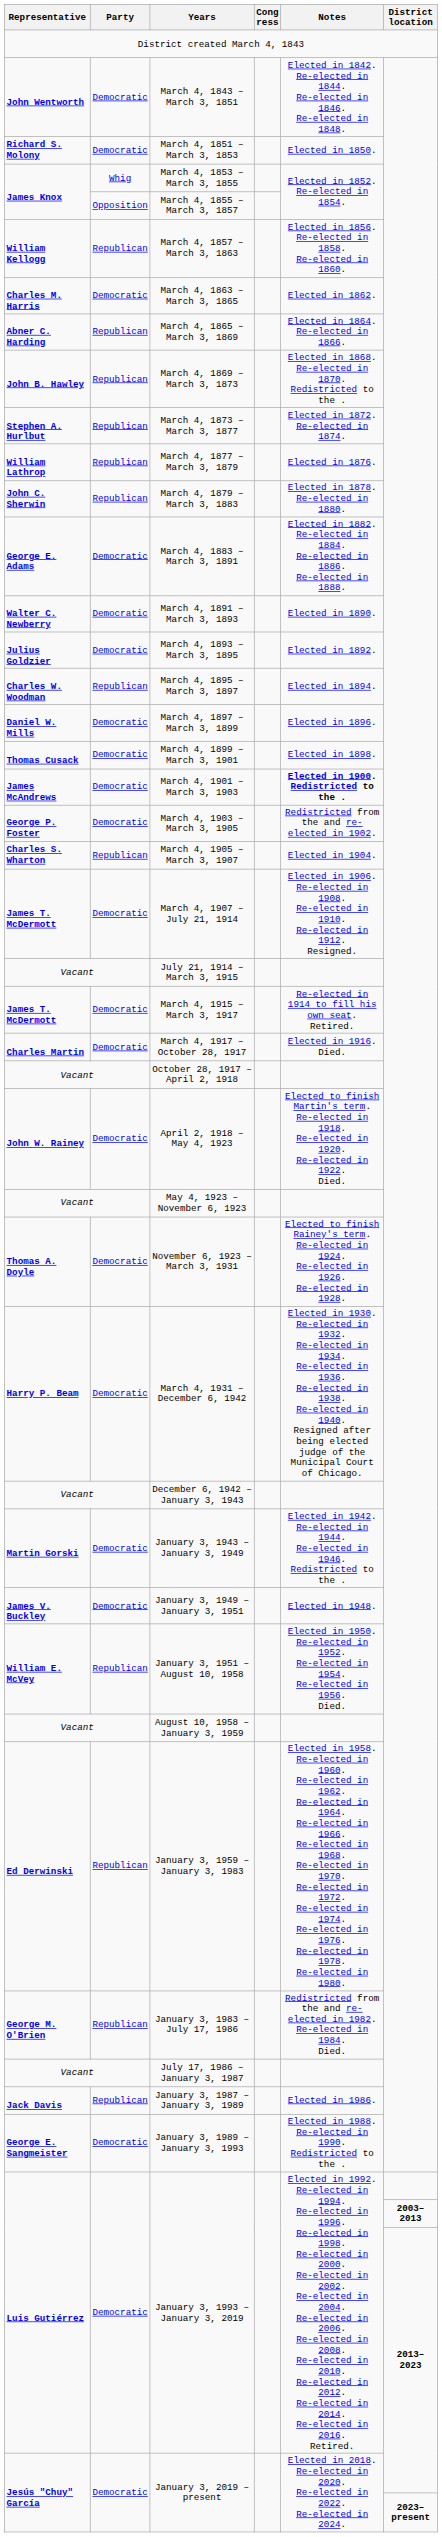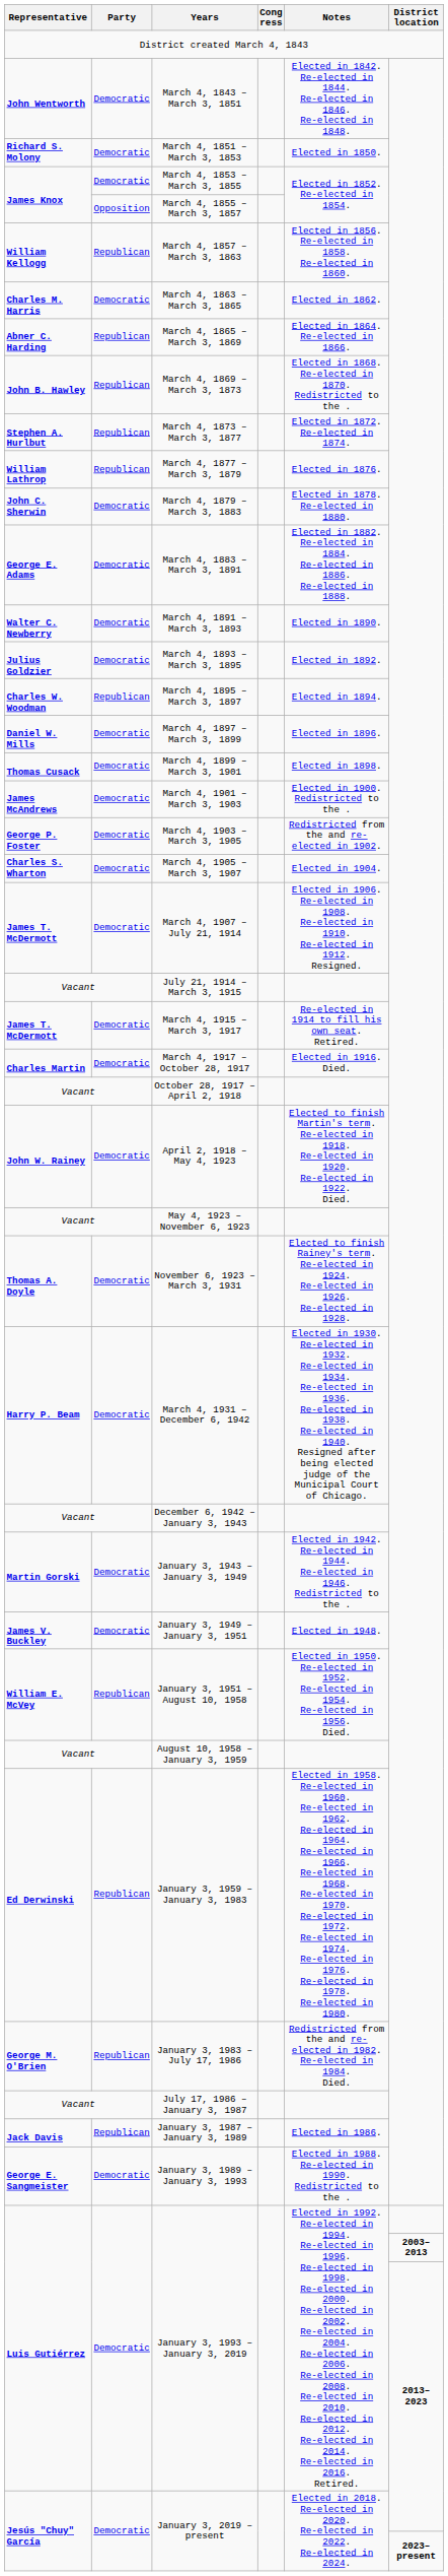 <table class=wikitable style="text-align:center">
 <tr>
 <th>Representative</th>
 <th>Party</th>
 <th>Years</th>
 <th>Cong<br>ress</th>
 <th>Notes</th>
 <th>District location</th>
 </tr>
 <tr style="height:3em">
 <td colspan=6>District created March 4, 1843</td>
 </tr>
 <tr style="height:3em">
 <td align=left><br><strong><a href='#'>John Wentworth</a></strong><br></td>
 <td><a href='#'>Democratic</a></td>
 <td nowrap>March 4, 1843 –<br>March 3, 1851</td>
 <td></td>
 <td><a href='#'>Elected in 1842</a>.<br><a href='#'>Re-elected in 1844</a>.<br><a href='#'>Re-elected in 1846</a>.<br><a href='#'>Re-elected in 1848</a>.<br></td>
 </tr>
 <tr style="height:3em">
 <td align=left><strong><a href='#'>Richard S. Molony</a></strong><br></td>
 <td><a href='#'>Democratic</a></td>
 <td nowrap>March 4, 1851 –<br>March 3, 1853</td>
 <td></td>
 <td><a href='#'>Elected in 1850</a>.<br></td>
 </tr>
 <tr style="height:3em">
 <td align=left rowspan=2><br><strong><a href='#'>James Knox</a></strong><br></td>
-<td><a href='#'>Whig</a></td>
+<td><a href='#'>Democratic</a></td>
 <td nowrap>March 4, 1853 –<br>March 3, 1855</td>
 <td></td>
 <td rowspan=2><a href='#'>Elected in 1852</a>.<br><a href='#'>Re-elected in 1854</a>.<br></td>
 </tr>
 <tr style="height:3em">
 <td><a href='#'>Opposition</a></td>
 <td nowrap>March 4, 1855 –<br>March 3, 1857</td>
 <td></td>
 </tr>
 <tr style="height:3em">
 <td align=left><br><strong><a href='#'>William Kellogg</a></strong><br></td>
 <td><a href='#'>Republican</a></td>
 <td nowrap>March 4, 1857 –<br>March 3, 1863</td>
 <td></td>
 <td><a href='#'>Elected in 1856</a>.<br><a href='#'>Re-elected in 1858</a>.<br><a href='#'>Re-elected in 1860</a>.<br></td>
 </tr>
 <tr style="height:3em">
 <td align=left><br><strong><a href='#'>Charles M. Harris</a></strong><br></td>
 <td><a href='#'>Democratic</a></td>
 <td nowrap>March 4, 1863 –<br>March 3, 1865</td>
 <td></td>
 <td><a href='#'>Elected in 1862</a>.<br></td>
 </tr>
 <tr style="height:3em">
 <td align=left><br><strong><a href='#'>Abner C. Harding</a></strong><br></td>
 <td><a href='#'>Republican</a></td>
 <td nowrap>March 4, 1865 –<br>March 3, 1869</td>
 <td></td>
 <td><a href='#'>Elected in 1864</a>.<br><a href='#'>Re-elected in 1866</a>.<br></td>
 </tr>
 <tr style="height:3em">
 <td align=left><br><strong><a href='#'>John B. Hawley</a></strong><br></td>
 <td><a href='#'>Republican</a></td>
 <td nowrap>March 4, 1869 –<br>March 3, 1873</td>
 <td></td>
 <td><a href='#'>Elected in 1868</a>.<br><a href='#'>Re-elected in 1870</a>.<br><a href='#'>Redistricted</a> to the .</td>
 </tr>
 <tr style="height:3em">
 <td align=left><br><strong><a href='#'>Stephen A. Hurlbut</a></strong><br></td>
 <td><a href='#'>Republican</a></td>
 <td nowrap>March 4, 1873 –<br>March 3, 1877</td>
 <td></td>
 <td><a href='#'>Elected in 1872</a>.<br><a href='#'>Re-elected in 1874</a>.<br></td>
 </tr>
 <tr style="height:3em">
 <td align=left><br><strong><a href='#'>William Lathrop</a></strong><br></td>
 <td><a href='#'>Republican</a></td>
 <td nowrap>March 4, 1877 –<br>March 3, 1879</td>
 <td></td>
 <td><a href='#'>Elected in 1876</a>.<br></td>
 </tr>
 <tr style="height:3em">
 <td align=left><strong><a href='#'>John C. Sherwin</a></strong><br></td>
-<td><a href='#'>Republican</a></td>
+<td><a href='#'>Democratic</a></td>
 <td nowrap>March 4, 1879 –<br>March 3, 1883</td>
 <td></td>
 <td><a href='#'>Elected in 1878</a>.<br><a href='#'>Re-elected in 1880</a>.<br></td>
 </tr>
 <tr style="height:3em">
 <td align=left><br><strong><a href='#'>George E. Adams</a></strong><br></td>
 <td><a href='#'>Democratic</a></td>
 <td nowrap>March 4, 1883 –<br>March 3, 1891</td>
 <td></td>
 <td><a href='#'>Elected in 1882</a>.<br><a href='#'>Re-elected in 1884</a>.<br><a href='#'>Re-elected in 1886</a>.<br><a href='#'>Re-elected in 1888</a>.<br></td>
 </tr>
 <tr style="height:3em">
 <td align=left><br><strong><a href='#'>Walter C. Newberry</a></strong><br></td>
 <td><a href='#'>Democratic</a></td>
 <td nowrap>March 4, 1891 –<br>March 3, 1893</td>
 <td></td>
 <td><a href='#'>Elected in 1890</a>.<br></td>
 </tr>
 <tr style="height:3em">
 <td align=left><br><strong><a href='#'>Julius Goldzier</a></strong><br></td>
 <td><a href='#'>Democratic</a></td>
 <td nowrap>March 4, 1893 –<br>March 3, 1895</td>
 <td></td>
 <td><a href='#'>Elected in 1892</a>.<br></td>
 </tr>
 <tr style="height:3em">
 <td align=left><br><strong><a href='#'>Charles W. Woodman</a></strong><br></td>
 <td><a href='#'>Republican</a></td>
 <td nowrap>March 4, 1895 –<br>March 3, 1897</td>
 <td></td>
 <td><a href='#'>Elected in 1894</a>.<br></td>
 </tr>
 <tr style="height:3em">
 <td align=left><br><strong><a href='#'>Daniel W. Mills</a></strong><br></td>
 <td><a href='#'>Democratic</a></td>
 <td nowrap>March 4, 1897 –<br>March 3, 1899</td>
 <td></td>
 <td><a href='#'>Elected in 1896</a>.<br></td>
 </tr>
 <tr style="height:3em">
 <td align=left><br><strong><a href='#'>Thomas Cusack</a></strong><br></td>
 <td><a href='#'>Democratic</a></td>
 <td nowrap>March 4, 1899 –<br>March 3, 1901</td>
 <td></td>
 <td><a href='#'>Elected in 1898</a>.<br></td>
 </tr>
 <tr style="height:3em">
 <td align=left><br><strong><a href='#'>James McAndrews</a></strong><br></td>
 <td><a href='#'>Democratic</a></td>
 <td nowrap>March 4, 1901 –<br>March 3, 1903</td>
 <td></td>
-<td><strong><a href='#'>Elected in 1900</a>.<br><a href='#'>Redistricted</a> to the .</strong></td>
+<td><a href='#'>Elected in 1900</a>.<br><a href='#'>Redistricted</a> to the .</td>
 </tr>
 <tr style="height:3em">
 <td align=left><br><strong><a href='#'>George P. Foster</a></strong><br></td>
 <td><a href='#'>Democratic</a></td>
 <td nowrap>March 4, 1903 –<br>March 3, 1905</td>
 <td></td>
 <td><a href='#'>Redistricted</a> from the  and <a href='#'>re-elected in 1902</a>.<br></td>
 </tr>
 <tr style="height:3em">
 <td align=left><strong><a href='#'>Charles S. Wharton</a></strong><br></td>
-<td><a href='#'>Republican</a></td>
+<td><a href='#'>Democratic</a></td>
 <td nowrap>March 4, 1905 –<br>March 3, 1907</td>
 <td></td>
 <td><a href='#'>Elected in 1904</a>.<br></td>
 </tr>
 <tr style="height:3em">
 <td align=left><br><strong><a href='#'>James T. McDermott</a></strong><br></td>
 <td><a href='#'>Democratic</a></td>
 <td nowrap>March 4, 1907 –<br>July 21, 1914</td>
 <td></td>
 <td><a href='#'>Elected in 1906</a>.<br><a href='#'>Re-elected in 1908</a>.<br><a href='#'>Re-elected in 1910</a>.<br><a href='#'>Re-elected in 1912</a>.<br>Resigned.</td>
 </tr>
 <tr style="height:3em">
 <td colspan=2><em>Vacant</em></td>
 <td nowrap>July 21, 1914 –<br>March 3, 1915</td>
 <td></td>
 <td></td>
 </tr>
 <tr style="height:3em">
 <td align=left><br><strong><a href='#'>James T. McDermott</a></strong><br></td>
 <td><a href='#'>Democratic</a></td>
 <td nowrap>March 4, 1915 –<br>March 3, 1917</td>
 <td></td>
 <td><a href='#'>Re-elected in 1914 to fill his own seat</a>.<br>Retired.</td>
 </tr>
 <tr style="height:3em">
 <td align=left><br><strong><a href='#'>Charles Martin</a></strong><br></td>
 <td><a href='#'>Democratic</a></td>
 <td nowrap>March 4, 1917 –<br>October 28, 1917</td>
 <td></td>
 <td><a href='#'>Elected in 1916</a>.<br>Died.</td>
 </tr>
 <tr style="height:3em">
 <td colspan=2><em>Vacant</em></td>
 <td nowrap>October 28, 1917 –<br>April 2, 1918</td>
 <td></td>
 <td></td>
 </tr>
 <tr style="height:3em">
 <td align=left><br><strong><a href='#'>John W. Rainey</a></strong><br></td>
 <td><a href='#'>Democratic</a></td>
 <td nowrap>April 2, 1918 –<br>May 4, 1923</td>
 <td></td>
 <td><a href='#'>Elected to finish Martin's term</a>.<br><a href='#'>Re-elected in 1918</a>.<br><a href='#'>Re-elected in 1920</a>.<br><a href='#'>Re-elected in 1922</a>.<br>Died.</td>
 </tr>
 <tr style="height:3em">
 <td colspan=2><em>Vacant</em></td>
 <td nowrap>May 4, 1923 –<br>November 6, 1923</td>
 <td></td>
 <td></td>
 </tr>
 <tr style="height:3em">
 <td align=left><br><strong><a href='#'>Thomas A. Doyle</a></strong><br></td>
 <td><a href='#'>Democratic</a></td>
 <td nowrap>November 6, 1923 –<br>March 3, 1931</td>
 <td></td>
 <td><a href='#'>Elected to finish Rainey's term</a>.<br><a href='#'>Re-elected in 1924</a>.<br><a href='#'>Re-elected in 1926</a>.<br><a href='#'>Re-elected in 1928</a>.<br></td>
 </tr>
 <tr style="height:3em">
 <td align=left><strong><a href='#'>Harry P. Beam</a></strong><br></td>
 <td><a href='#'>Democratic</a></td>
 <td nowrap>March 4, 1931 –<br>December 6, 1942</td>
 <td></td>
 <td><a href='#'>Elected in 1930</a>.<br><a href='#'>Re-elected in 1932</a>.<br><a href='#'>Re-elected in 1934</a>.<br><a href='#'>Re-elected in 1936</a>.<br><a href='#'>Re-elected in 1938</a>.<br><a href='#'>Re-elected in 1940</a>.<br>Resigned after being elected judge of the Municipal Court of Chicago.</td>
 </tr>
 <tr style="height:3em">
 <td colspan=2><em>Vacant</em></td>
 <td nowrap>December 6, 1942 –<br>January 3, 1943</td>
 <td></td>
 <td></td>
 </tr>
 <tr style="height:3em">
 <td align=left><br><strong><a href='#'>Martin Gorski</a></strong><br></td>
 <td><a href='#'>Democratic</a></td>
 <td nowrap>January 3, 1943 –<br>January 3, 1949</td>
 <td></td>
 <td><a href='#'>Elected in 1942</a>.<br><a href='#'>Re-elected in 1944</a>.<br><a href='#'>Re-elected in 1946</a>.<br><a href='#'>Redistricted</a> to the .</td>
 </tr>
 <tr style="height:3em">
 <td align=left><br><strong><a href='#'>James V. Buckley</a></strong><br></td>
 <td><a href='#'>Democratic</a></td>
 <td nowrap>January 3, 1949 –<br>January 3, 1951</td>
 <td></td>
 <td><a href='#'>Elected in 1948</a>.<br></td>
 </tr>
 <tr style="height:3em">
 <td align=left><br><strong><a href='#'>William E. McVey</a></strong><br></td>
 <td><a href='#'>Republican</a></td>
 <td nowrap>January 3, 1951 –<br>August 10, 1958</td>
 <td></td>
 <td><a href='#'>Elected in 1950</a>.<br><a href='#'>Re-elected in 1952</a>.<br><a href='#'>Re-elected in 1954</a>.<br><a href='#'>Re-elected in 1956</a>.<br>Died.</td>
 </tr>
 <tr style="height:3em">
 <td colspan=2><em>Vacant</em></td>
 <td nowrap>August 10, 1958 –<br>January 3, 1959</td>
 <td></td>
 <td></td>
 </tr>
 <tr style="height:3em">
 <td align=left><br><strong><a href='#'>Ed Derwinski</a></strong><br></td>
 <td><a href='#'>Republican</a></td>
 <td nowrap>January 3, 1959 –<br>January 3, 1983</td>
 <td></td>
 <td><a href='#'>Elected in 1958</a>.<br><a href='#'>Re-elected in 1960</a>.<br><a href='#'>Re-elected in 1962</a>.<br><a href='#'>Re-elected in 1964</a>.<br><a href='#'>Re-elected in 1966</a>.<br><a href='#'>Re-elected in 1968</a>.<br><a href='#'>Re-elected in 1970</a>.<br><a href='#'>Re-elected in 1972</a>.<br><a href='#'>Re-elected in 1974</a>.<br><a href='#'>Re-elected in 1976</a>.<br><a href='#'>Re-elected in 1978</a>.<br><a href='#'>Re-elected in 1980</a>.<br></td>
 </tr>
 <tr style="height:3em">
 <td align=left><br><strong><a href='#'>George M. O'Brien</a></strong><br></td>
 <td><a href='#'>Republican</a></td>
 <td nowrap>January 3, 1983 –<br>July 17, 1986</td>
 <td></td>
 <td><a href='#'>Redistricted</a> from the  and <a href='#'>re-elected in 1982</a>.<br><a href='#'>Re-elected in 1984</a>.<br>Died.</td>
 </tr>
 <tr style="height:3em">
 <td colspan=2><em>Vacant</em></td>
 <td nowrap>July 17, 1986 –<br>January 3, 1987</td>
 <td></td>
 <td></td>
 </tr>
 <tr style="height:3em">
 <td align=left><br><strong><a href='#'>Jack Davis</a></strong><br></td>
 <td><a href='#'>Republican</a></td>
 <td nowrap>January 3, 1987 –<br>January 3, 1989</td>
 <td></td>
 <td><a href='#'>Elected in 1986</a>.<br></td>
 </tr>
 <tr style="height:3em">
 <td align=left><br><strong><a href='#'>George E. Sangmeister</a></strong><br></td>
 <td><a href='#'>Democratic</a></td>
 <td nowrap>January 3, 1989 –<br>January 3, 1993</td>
 <td></td>
 <td><a href='#'>Elected in 1988</a>.<br><a href='#'>Re-elected in 1990</a>.<br><a href='#'>Redistricted</a> to the .</td>
 </tr>
 <tr style="height:3em">
 <td rowspan=3 align=left><br><strong><a href='#'>Luis Gutiérrez</a></strong><br></td>
 <td rowspan=3 ><a href='#'>Democratic</a></td>
 <td rowspan=3 nowrap>January 3, 1993 –<br>January 3, 2019</td>
 <td rowspan=3></td>
 <td rowspan=3><a href='#'>Elected in 1992</a>.<br><a href='#'>Re-elected in 1994</a>.<br><a href='#'>Re-elected in 1996</a>.<br><a href='#'>Re-elected in 1998</a>.<br><a href='#'>Re-elected in 2000</a>.<br><a href='#'>Re-elected in 2002</a>.<br><a href='#'>Re-elected in 2004</a>.<br><a href='#'>Re-elected in 2006</a>.<br><a href='#'>Re-elected in 2008</a>.<br><a href='#'>Re-elected in 2010</a>.<br><a href='#'>Re-elected in 2012</a>.<br><a href='#'>Re-elected in 2014</a>.<br><a href='#'>Re-elected in 2016</a>.<br>Retired.</td>
 <td></td>
 </tr>
 <tr style="height:3em">
 <td><strong>2003–2013</strong><br></td>
 </tr>
 <tr style="height:3em">
 <td rowspan=2><strong>2013–2023</strong><br></td>
 </tr>
 <tr style="height:3em">
 <td rowspan=2 align=left><br><strong><a href='#'>Jesús "Chuy" García</a></strong><br></td>
 <td rowspan=2 ><a href='#'>Democratic</a></td>
 <td rowspan=2 nowrap>January 3, 2019 –<br>present</td>
 <td rowspan=2></td>
 <td rowspan=2><a href='#'>Elected in 2018</a>.<br><a href='#'>Re-elected in 2020</a>.<br><a href='#'>Re-elected in 2022</a>.<br><a href='#'>Re-elected in 2024</a>.</td>
 </tr>
 <tr style="height:3em">
 <td><strong>2023–present</strong><br></td>
 </tr>
 </table>
